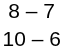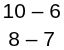 <table style="text-align:center">
 <tr>
 <th width=200></th>
 <th width=100></th>
 <th width=200></th>
 </tr>
 <tr>
 <td align=right><strong></strong></td>
-<td>8 – 7</td>
+<td>10 – 6</td>
 <td align=left></td>
 </tr>
 <tr>
 <td align=right><strong></strong></td>
-<td>10 – 6</td>
+<td>8 – 7</td>
 <td align=left></td>
 </tr>
 </table>
